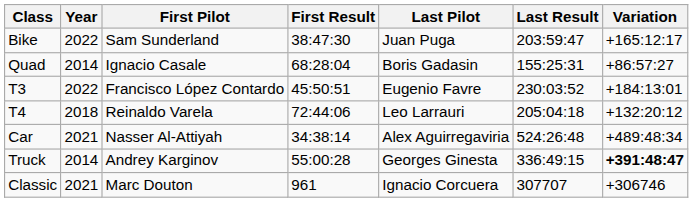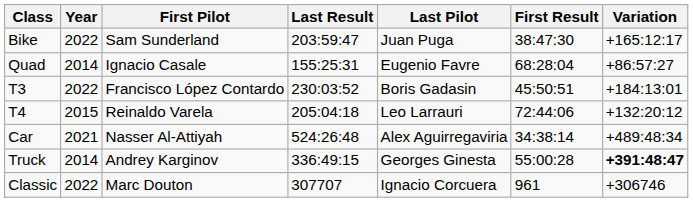 <table class="wikitable" style="font-size:85%;">
 <tr>
 <th>Class</th>
 <th>Year</th>
 <th>First Pilot</th>
+<th>Last Result</th>
+<th>Last Pilot</th>
 <th>First Result</th>
-<th>Last Pilot</th>
-<th>Last Result</th>
 <th>Variation</th>
 </tr>
 <tr>
 <td>Bike</td>
 <td>2022</td>
 <td> Sam Sunderland</td>
+<td>203:59:47</td>
+<td> Juan Puga</td>
 <td>38:47:30</td>
-<td> Juan Puga</td>
-<td>203:59:47</td>
 <td>+165:12:17</td>
 </tr>
 <tr>
 <td>Quad</td>
 <td>2014</td>
 <td> Ignacio Casale</td>
+<td>155:25:31</td>
+<td> Eugenio Favre</td>
 <td>68:28:04</td>
-<td> Boris Gadasin</td>
-<td>155:25:31</td>
 <td>+86:57:27</td>
 </tr>
 <tr>
 <td>T3</td>
 <td>2022</td>
 <td> Francisco López Contardo</td>
+<td>230:03:52</td>
+<td> Boris Gadasin</td>
 <td>45:50:51</td>
-<td> Eugenio Favre</td>
-<td>230:03:52</td>
 <td>+184:13:01</td>
 </tr>
 <tr>
 <td>T4</td>
-<td>2018</td>
+<td>2015</td>
 <td> Reinaldo Varela</td>
+<td>205:04:18</td>
+<td> Leo Larrauri</td>
 <td>72:44:06</td>
-<td> Leo Larrauri</td>
-<td>205:04:18</td>
 <td>+132:20:12</td>
 </tr>
 <tr>
 <td>Car</td>
 <td>2021</td>
 <td> Nasser Al-Attiyah</td>
+<td>524:26:48</td>
+<td> Alex Aguirregaviria</td>
 <td>34:38:14</td>
-<td> Alex Aguirregaviria</td>
-<td>524:26:48</td>
 <td>+489:48:34</td>
 </tr>
 <tr>
 <td>Truck</td>
 <td>2014</td>
 <td> Andrey Karginov</td>
+<td>336:49:15</td>
+<td> Georges Ginesta</td>
 <td>55:00:28</td>
-<td> Georges Ginesta</td>
-<td>336:49:15</td>
 <td><strong>+391:48:47</strong></td>
 </tr>
 <tr>
 <td>Classic</td>
-<td>2021</td>
+<td>2022</td>
 <td> Marc Douton</td>
+<td>307707</td>
+<td> Ignacio Corcuera</td>
 <td>961</td>
-<td> Ignacio Corcuera</td>
-<td>307707</td>
 <td>+306746</td>
 </tr>
 </table>
